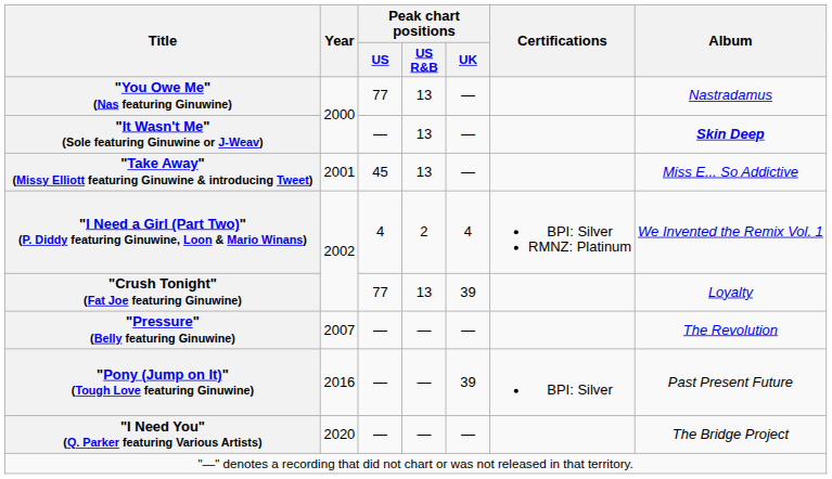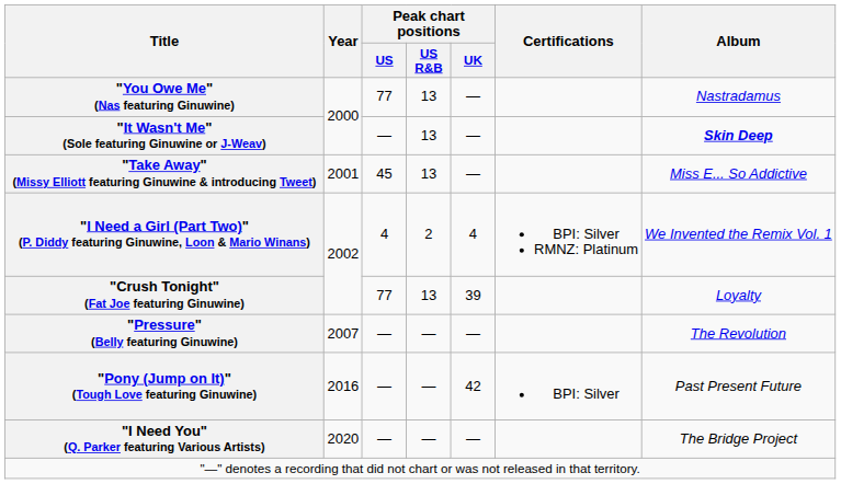 <table class="wikitable plainrowheaders" style="text-align:center;" border="1">
 <tr>
 <th scope="col" rowspan="2" style="width:22em;">Title</th>
 <th scope="col" rowspan="2">Year</th>
 <th scope="col" colspan="3">Peak chart positions</th>
 <th scope="col" rowspan="2">Certifications</th>
 <th scope="col" rowspan="2">Album</th>
 </tr>
 <tr>
 <th scope="col" style="width:3em;font-size:90%;"><a href='#'>US</a><br></th>
 <th scope="col" style="width:3em;font-size:90%;"><a href='#'>US <br>R&B</a><br></th>
 <th scope="col" style="width:3em;font-size:90%;"><a href='#'>UK</a><br></th>
 </tr>
 <tr>
 <th scope="row">"<a href='#'>You Owe Me</a>" <br> <small>(<a href='#'>Nas</a> featuring Ginuwine)</small></th>
 <td rowspan="2">2000</td>
 <td style="text-align:center;">77</td>
 <td style="text-align:center;">13</td>
 <td style="text-align:center;">—</td>
 <td></td>
 <td><em><a href='#'>Nastradamus</a></em></td>
 </tr>
 <tr>
 <th scope="row">"<a href='#'>It Wasn't Me</a>" <br> <small>(Sole featuring Ginuwine or <a href='#'>J-Weav</a>)</small></th>
 <td style="text-align:center;">—</td>
 <td style="text-align:center;">13</td>
 <td style="text-align:center;">—</td>
 <td></td>
 <td><strong><em><a href='#'>Skin Deep</a></em></strong></td>
 </tr>
 <tr>
 <th scope="row">"<a href='#'>Take Away</a>" <br> <small>(<a href='#'>Missy Elliott</a> featuring Ginuwine & introducing <a href='#'>Tweet</a>)</small></th>
 <td>2001</td>
 <td style="text-align:center;">45</td>
 <td style="text-align:center;">13</td>
 <td style="text-align:center;">—</td>
 <td></td>
 <td><em><a href='#'>Miss E... So Addictive</a></em></td>
 </tr>
 <tr>
 <th scope="row">"<a href='#'>I Need a Girl (Part Two)</a>" <br> <small>(<a href='#'>P. Diddy</a> featuring Ginuwine, <a href='#'>Loon</a> & <a href='#'>Mario Winans</a>)</small></th>
 <td rowspan="2">2002</td>
 <td style="text-align:center;">4</td>
 <td style="text-align:center;">2</td>
 <td style="text-align:center;">4</td>
 <td><br><ul><li>BPI: Silver</li><li>RMNZ: Platinum</li></ul></td>
 <td><em><a href='#'>We Invented the Remix Vol. 1</a></em></td>
 </tr>
 <tr>
 <th scope="row">"Crush Tonight" <br> <small>(<a href='#'>Fat Joe</a> featuring Ginuwine)</small></th>
 <td style="text-align:center;">77</td>
 <td style="text-align:center;">13</td>
 <td style="text-align:center;">39</td>
 <td></td>
 <td><em><a href='#'>Loyalty</a></em></td>
 </tr>
 <tr>
 <th scope="row">"<a href='#'>Pressure</a>" <br> <small>(<a href='#'>Belly</a> featuring Ginuwine)</small></th>
 <td>2007</td>
 <td style="text-align:center;">—</td>
 <td style="text-align:center;">—</td>
 <td style="text-align:center;">—</td>
 <td></td>
 <td><em><a href='#'>The Revolution</a></em></td>
 </tr>
 <tr>
 <th scope="row">"<a href='#'>Pony (Jump on It)</a>" <br> <small>(<a href='#'>Tough Love</a> featuring Ginuwine)</small></th>
 <td>2016</td>
 <td style="text-align:center;">—</td>
 <td style="text-align:center;">—</td>
-<td style="text-align:center;">39</td>
+<td style="text-align:center;">42</td>
 <td><br><ul><li>BPI: Silver</li></ul></td>
 <td><em>Past Present Future</em></td>
 </tr>
 <tr>
 <th scope="row">"I Need You" <br> <small>(<a href='#'>Q. Parker</a> featuring Various Artists)</small></th>
 <td>2020</td>
 <td style="text-align:center;">—</td>
 <td style="text-align:center;">—</td>
 <td style="text-align:center;">—</td>
 <td></td>
 <td><em>The Bridge Project</em></td>
 </tr>
 <tr>
 <td colspan="14" style="font-size:90%">"—" denotes a recording that did not chart or was not released in that territory.</td>
 </tr>
 </table>
